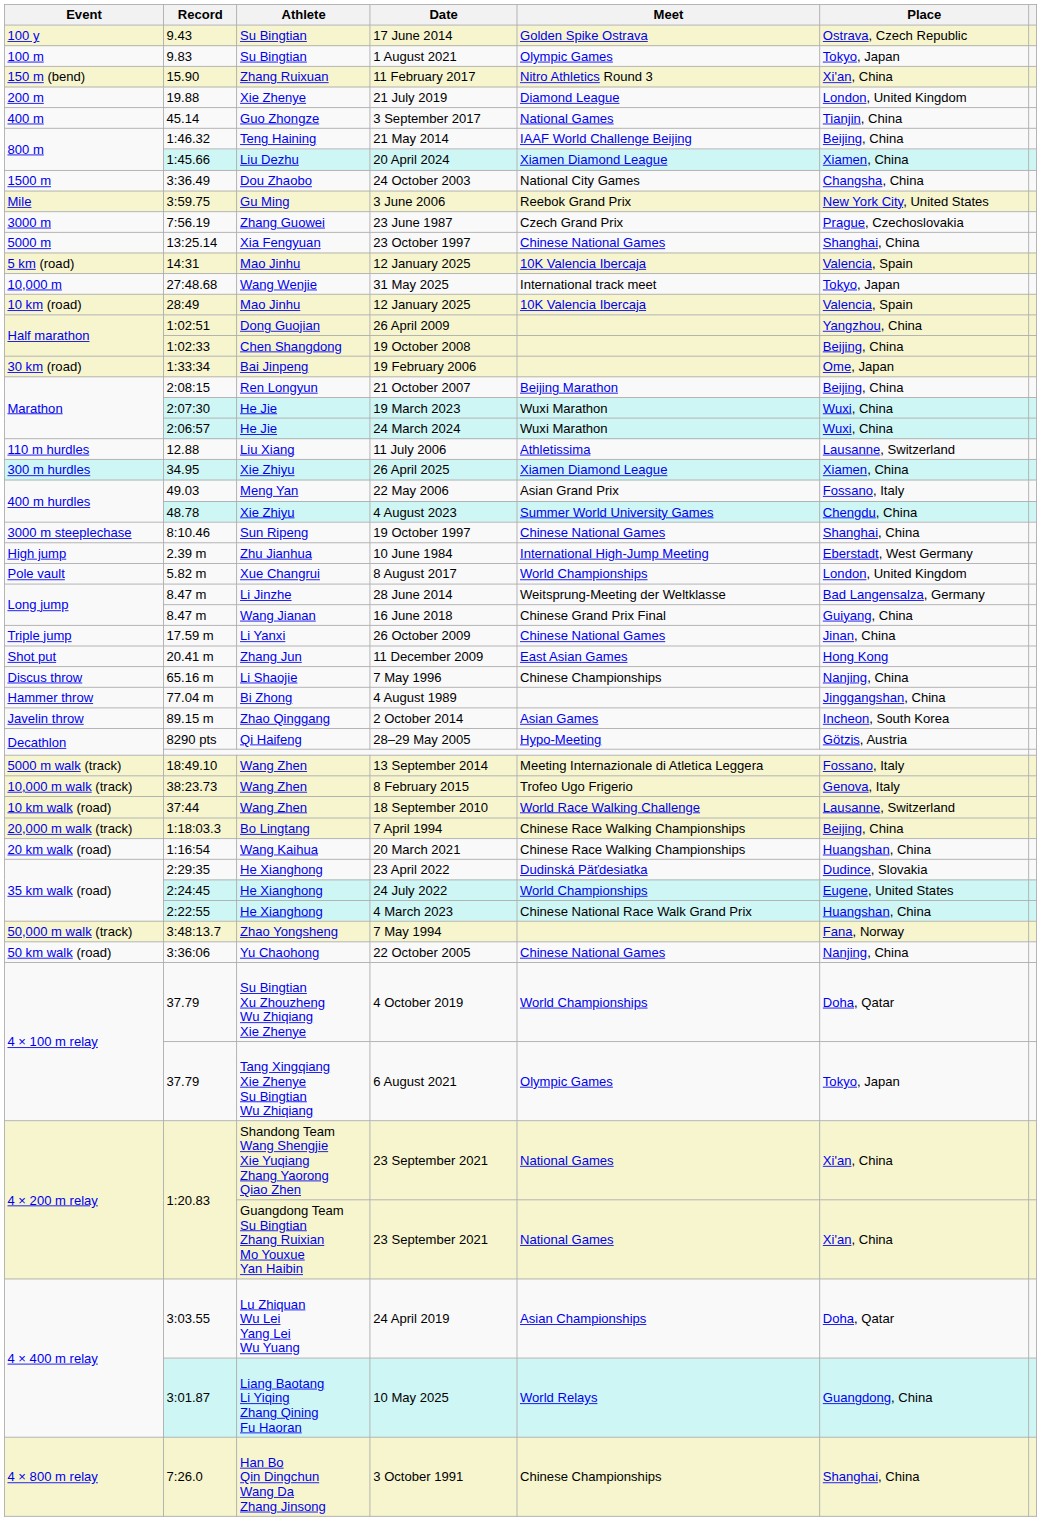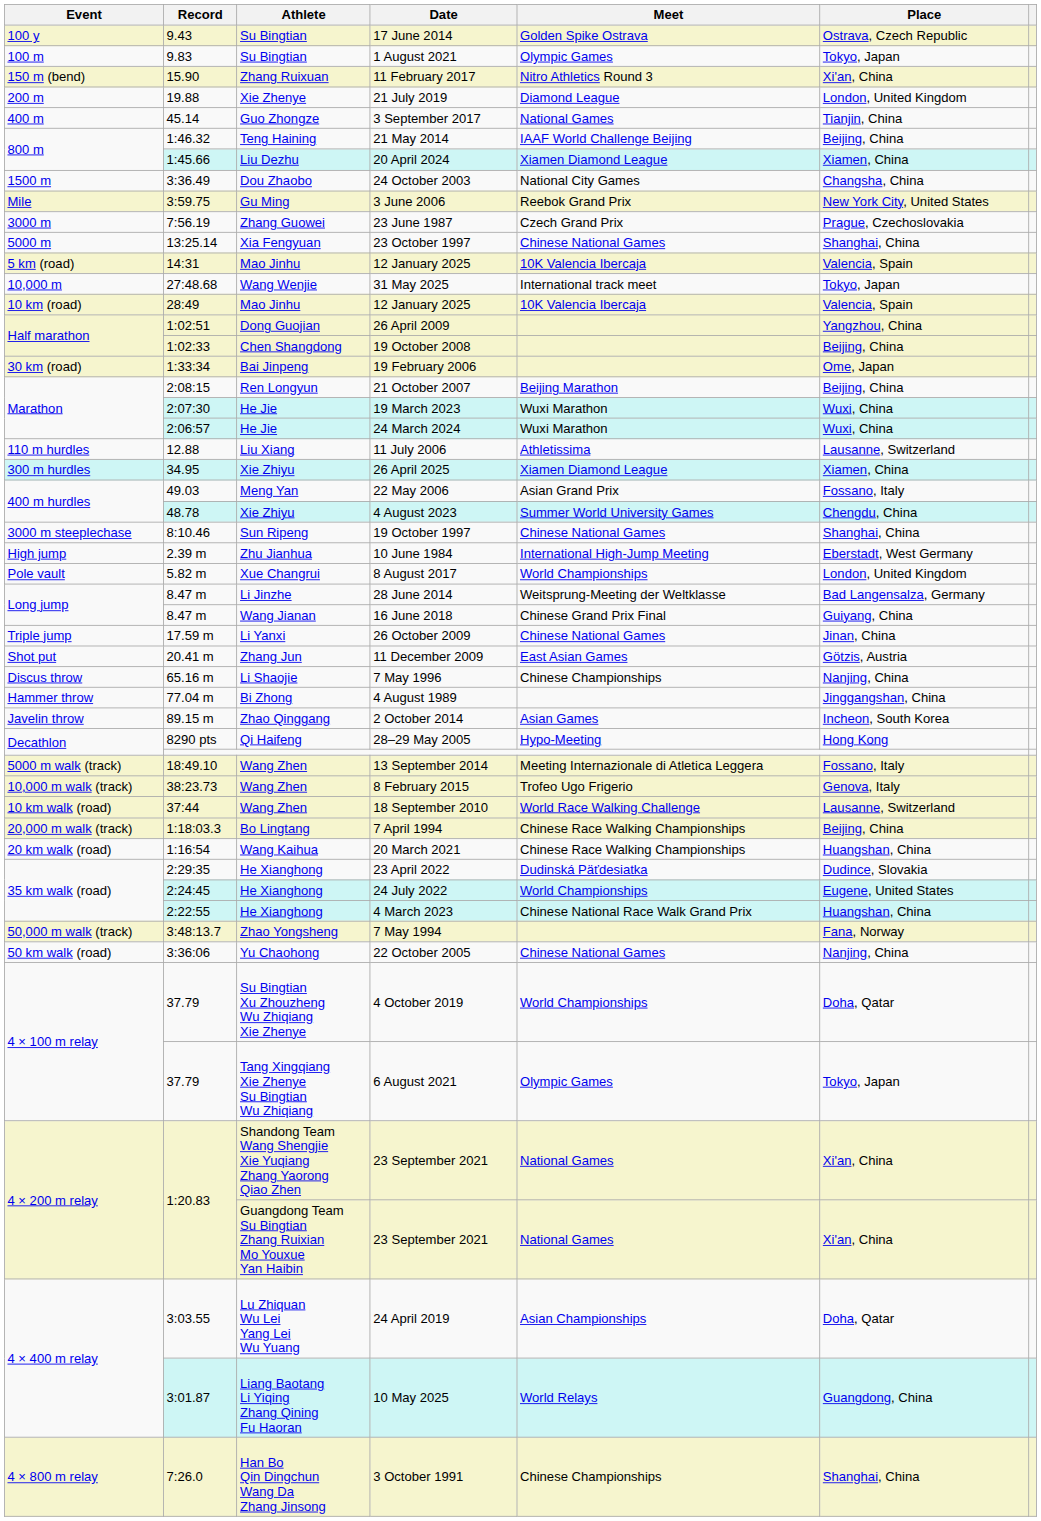 <table class="wikitable" style="font-size:95%; width: 95%;">
 <tr>
 <th>Event</th>
 <th>Record</th>
 <th>Athlete</th>
 <th>Date</th>
 <th>Meet</th>
 <th>Place</th>
 <th></th>
 </tr>
 <tr style="background:#f6F5CE;">
 <td><a href='#'>100 y</a></td>
 <td>9.43 </td>
 <td><a href='#'>Su Bingtian</a></td>
 <td>17 June 2014</td>
 <td><a href='#'>Golden Spike Ostrava</a></td>
 <td><a href='#'>Ostrava</a>, Czech Republic</td>
 <td></td>
 </tr>
 <tr>
 <td><a href='#'>100 m</a></td>
 <td>9.83 </td>
 <td><a href='#'>Su Bingtian</a></td>
 <td>1 August 2021</td>
 <td><a href='#'>Olympic Games</a></td>
 <td><a href='#'>Tokyo</a>, Japan</td>
 <td></td>
 </tr>
 <tr style="background:#f6F5CE;">
 <td><a href='#'>150 m</a> (bend)</td>
 <td>15.90 </td>
 <td><a href='#'>Zhang Ruixuan</a></td>
 <td>11 February 2017</td>
 <td><a href='#'>Nitro Athletics</a> Round 3</td>
 <td><a href='#'>Xi'an</a>, China</td>
 <td></td>
 </tr>
 <tr>
 <td><a href='#'>200 m</a></td>
 <td>19.88 </td>
 <td><a href='#'>Xie Zhenye</a></td>
 <td>21 July 2019</td>
 <td><a href='#'>Diamond League</a></td>
 <td><a href='#'>London</a>, United Kingdom</td>
 <td></td>
 </tr>
 <tr>
 <td><a href='#'>400 m</a></td>
 <td>45.14</td>
 <td><a href='#'>Guo Zhongze</a></td>
 <td>3 September 2017</td>
 <td><a href='#'>National Games</a></td>
 <td><a href='#'>Tianjin</a>, China</td>
 <td></td>
 </tr>
 <tr>
 <td rowspan=2><a href='#'>800 m</a></td>
 <td>1:46.32</td>
 <td><a href='#'>Teng Haining</a></td>
 <td>21 May 2014</td>
 <td><a href='#'>IAAF World Challenge Beijing</a></td>
 <td><a href='#'>Beijing</a>, China</td>
 <td></td>
 </tr>
 <tr bgcolor=#CEF6F5>
 <td>1:45.66</td>
 <td><a href='#'>Liu Dezhu</a></td>
 <td>20 April 2024</td>
 <td><a href='#'>Xiamen Diamond League</a></td>
 <td><a href='#'>Xiamen</a>, China</td>
 <td></td>
 </tr>
 <tr>
 <td><a href='#'>1500 m</a></td>
 <td>3:36.49</td>
 <td><a href='#'>Dou Zhaobo</a></td>
 <td>24 October 2003</td>
 <td>National City Games</td>
 <td><a href='#'>Changsha</a>, China</td>
 <td></td>
 </tr>
 <tr style="background:#f6F5CE;">
 <td><a href='#'>Mile</a></td>
 <td>3:59.75</td>
 <td><a href='#'>Gu Ming</a></td>
 <td>3 June 2006</td>
 <td>Reebok Grand Prix</td>
 <td><a href='#'>New York City</a>, United States</td>
 <td></td>
 </tr>
 <tr>
 <td><a href='#'>3000 m</a></td>
 <td>7:56.19</td>
 <td><a href='#'>Zhang Guowei</a></td>
 <td>23 June 1987</td>
 <td>Czech Grand Prix</td>
 <td><a href='#'>Prague</a>, Czechoslovakia</td>
 <td></td>
 </tr>
 <tr>
 <td><a href='#'>5000 m</a></td>
 <td>13:25.14</td>
 <td><a href='#'>Xia Fengyuan</a></td>
 <td>23 October 1997</td>
 <td><a href='#'>Chinese National Games</a></td>
 <td><a href='#'>Shanghai</a>, China</td>
 <td></td>
 </tr>
 <tr style="background:#f6F5CE;">
 <td><a href='#'>5 km</a> (road)</td>
 <td>14:31</td>
 <td><a href='#'>Mao Jinhu</a></td>
 <td>12 January 2025</td>
 <td><a href='#'>10K Valencia Ibercaja</a></td>
 <td><a href='#'>Valencia</a>, Spain</td>
 <td></td>
 </tr>
 <tr>
 <td><a href='#'>10,000 m</a></td>
 <td>27:48.68</td>
 <td><a href='#'>Wang Wenjie</a></td>
 <td>31 May 2025</td>
 <td>International track meet</td>
 <td><a href='#'>Tokyo</a>, Japan</td>
 <td></td>
 </tr>
 <tr style="background:#f6F5CE;">
 <td><a href='#'>10 km</a> (road)</td>
 <td>28:49</td>
 <td><a href='#'>Mao Jinhu</a></td>
 <td>12 January 2025</td>
 <td><a href='#'>10K Valencia Ibercaja</a></td>
 <td><a href='#'>Valencia</a>, Spain</td>
 <td></td>
 </tr>
 <tr style="background:#f6F5CE;">
 <td rowspan=2><a href='#'>Half marathon</a></td>
 <td>1:02:51</td>
 <td><a href='#'>Dong Guojian</a></td>
 <td>26 April 2009</td>
 <td></td>
 <td><a href='#'>Yangzhou</a>, China</td>
 <td></td>
 </tr>
 <tr style="background:#f6F5CE;">
 <td>1:02:33</td>
 <td><a href='#'>Chen Shangdong</a></td>
 <td>19 October 2008</td>
 <td></td>
 <td><a href='#'>Beijing</a>, China</td>
 <td></td>
 </tr>
 <tr style="background:#f6F5CE;">
 <td><a href='#'>30 km</a> (road)</td>
 <td>1:33:34</td>
 <td><a href='#'>Bai Jinpeng</a></td>
 <td>19 February 2006</td>
 <td></td>
 <td><a href='#'>Ome</a>, Japan</td>
 <td></td>
 </tr>
 <tr>
 <td rowspan=3><a href='#'>Marathon</a></td>
 <td>2:08:15</td>
 <td><a href='#'>Ren Longyun</a></td>
 <td>21 October 2007</td>
 <td><a href='#'>Beijing Marathon</a></td>
 <td><a href='#'>Beijing</a>, China</td>
 <td></td>
 </tr>
 <tr bgcolor=#CEF6F5>
 <td>2:07:30</td>
 <td><a href='#'>He Jie</a></td>
 <td>19 March 2023</td>
 <td>Wuxi Marathon</td>
 <td><a href='#'>Wuxi</a>, China</td>
 <td></td>
 </tr>
 <tr bgcolor=#CEF6F5>
 <td>2:06:57</td>
 <td><a href='#'>He Jie</a></td>
 <td>24 March 2024</td>
 <td>Wuxi Marathon</td>
 <td><a href='#'>Wuxi</a>, China</td>
 <td></td>
 </tr>
 <tr>
 <td><a href='#'>110 m hurdles</a></td>
 <td>12.88 </td>
 <td><a href='#'>Liu Xiang</a></td>
 <td>11 July 2006</td>
 <td><a href='#'>Athletissima</a></td>
 <td><a href='#'>Lausanne</a>, Switzerland</td>
 <td></td>
 </tr>
 <tr bgcolor=#CEF6F5>
 <td><a href='#'>300 m hurdles</a></td>
 <td>34.95</td>
 <td><a href='#'>Xie Zhiyu</a></td>
 <td>26 April 2025</td>
 <td><a href='#'>Xiamen Diamond League</a></td>
 <td><a href='#'>Xiamen</a>, China</td>
 <td></td>
 </tr>
 <tr>
 <td rowspan=2><a href='#'>400 m hurdles</a></td>
 <td>49.03</td>
 <td><a href='#'>Meng Yan</a></td>
 <td>22 May 2006</td>
 <td>Asian Grand Prix</td>
 <td><a href='#'>Fossano</a>, Italy</td>
 <td></td>
 </tr>
 <tr bgcolor=#CEF6F5>
 <td>48.78</td>
 <td><a href='#'>Xie Zhiyu</a></td>
 <td>4 August 2023</td>
 <td><a href='#'>Summer World University Games</a></td>
 <td><a href='#'>Chengdu</a>, China</td>
 <td></td>
 </tr>
 <tr>
 <td><a href='#'>3000 m steeplechase</a></td>
 <td>8:10.46</td>
 <td><a href='#'>Sun Ripeng</a></td>
 <td>19 October 1997</td>
 <td><a href='#'>Chinese National Games</a></td>
 <td><a href='#'>Shanghai</a>, China</td>
 <td></td>
 </tr>
 <tr>
 <td><a href='#'>High jump</a></td>
 <td>2.39 m</td>
 <td><a href='#'>Zhu Jianhua</a></td>
 <td>10 June 1984</td>
 <td><a href='#'>International High-Jump Meeting</a></td>
 <td><a href='#'>Eberstadt</a>, West Germany</td>
 <td></td>
 </tr>
 <tr>
 <td><a href='#'>Pole vault</a></td>
 <td>5.82 m</td>
 <td><a href='#'>Xue Changrui</a></td>
 <td>8 August 2017</td>
 <td><a href='#'>World Championships</a></td>
 <td><a href='#'>London</a>, United Kingdom</td>
 <td></td>
 </tr>
 <tr>
 <td rowspan=2><a href='#'>Long jump</a></td>
 <td>8.47 m </td>
 <td><a href='#'>Li Jinzhe</a></td>
 <td>28 June 2014 </td>
 <td>Weitsprung-Meeting der Weltklasse</td>
 <td><a href='#'>Bad Langensalza</a>, Germany</td>
 <td></td>
 </tr>
 <tr>
 <td>8.47 m  </td>
 <td><a href='#'>Wang Jianan</a></td>
 <td>16 June 2018</td>
 <td>Chinese Grand Prix Final</td>
 <td><a href='#'>Guiyang</a>, China</td>
 <td></td>
 </tr>
 <tr>
 <td><a href='#'>Triple jump</a></td>
 <td>17.59 m </td>
 <td><a href='#'>Li Yanxi</a></td>
 <td>26 October 2009</td>
 <td><a href='#'>Chinese National Games</a></td>
 <td><a href='#'>Jinan</a>, China</td>
 <td></td>
 </tr>
 <tr>
 <td><a href='#'>Shot put</a></td>
 <td>20.41 m</td>
 <td><a href='#'>Zhang Jun</a></td>
 <td>11 December 2009</td>
 <td><a href='#'>East Asian Games</a></td>
-<td><a href='#'>Hong Kong</a></td>
+<td><a href='#'>Götzis</a>, Austria</td>
 <td></td>
 </tr>
 <tr>
 <td><a href='#'>Discus throw</a></td>
 <td>65.16 m</td>
 <td><a href='#'>Li Shaojie</a></td>
 <td>7 May 1996</td>
 <td>Chinese Championships</td>
 <td><a href='#'>Nanjing</a>, China</td>
 <td></td>
 </tr>
 <tr>
 <td><a href='#'>Hammer throw</a></td>
 <td>77.04 m</td>
 <td><a href='#'>Bi Zhong</a></td>
 <td>4 August 1989</td>
 <td></td>
 <td><a href='#'>Jinggangshan</a>, China</td>
 <td></td>
 </tr>
 <tr>
 <td><a href='#'>Javelin throw</a></td>
 <td>89.15 m</td>
 <td><a href='#'>Zhao Qinggang</a></td>
 <td>2 October 2014</td>
 <td><a href='#'>Asian Games</a></td>
 <td><a href='#'>Incheon</a>, South Korea</td>
 <td></td>
 </tr>
 <tr>
 <td rowspan=2><a href='#'>Decathlon</a></td>
 <td>8290 pts</td>
 <td><a href='#'>Qi Haifeng</a></td>
 <td>28–29 May 2005</td>
 <td><a href='#'>Hypo-Meeting</a></td>
-<td><a href='#'>Götzis</a>, Austria</td>
+<td><a href='#'>Hong Kong</a></td>
 <td></td>
 </tr>
 <tr>
 <td colspan=5></td>
 <td></td>
 </tr>
 <tr style="background:#f6F5CE;">
 <td><a href='#'>5000 m walk</a> (track)</td>
 <td>18:49.10</td>
 <td><a href='#'>Wang Zhen</a></td>
 <td>13 September 2014</td>
 <td>Meeting Internazionale di Atletica Leggera</td>
 <td><a href='#'>Fossano</a>, Italy</td>
 <td></td>
 </tr>
 <tr style="background:#f6F5CE;">
 <td><a href='#'>10,000 m walk</a> (track)</td>
 <td>38:23.73</td>
 <td><a href='#'>Wang Zhen</a></td>
 <td>8 February 2015</td>
 <td>Trofeo Ugo Frigerio</td>
 <td><a href='#'>Genova</a>, Italy</td>
 <td></td>
 </tr>
 <tr style="background:#f6F5CE;">
 <td><a href='#'>10 km walk</a> (road)</td>
 <td>37:44</td>
 <td><a href='#'>Wang Zhen</a></td>
 <td>18 September 2010</td>
 <td><a href='#'>World Race Walking Challenge</a></td>
 <td><a href='#'>Lausanne</a>, Switzerland</td>
 <td></td>
 </tr>
 <tr style="background:#f6F5CE;">
 <td><a href='#'>20,000 m walk</a> (track)</td>
 <td>1:18:03.3 </td>
 <td><a href='#'>Bo Lingtang</a></td>
 <td>7 April 1994</td>
 <td>Chinese Race Walking Championships</td>
 <td><a href='#'>Beijing</a>, China</td>
 <td></td>
 </tr>
 <tr>
 <td><a href='#'>20 km walk</a> (road)</td>
 <td>1:16:54</td>
 <td><a href='#'>Wang Kaihua</a></td>
 <td>20 March 2021</td>
 <td>Chinese Race Walking Championships</td>
 <td><a href='#'>Huangshan</a>, China</td>
 <td></td>
 </tr>
 <tr>
 <td rowspan=3><a href='#'>35 km walk</a> (road)</td>
 <td>2:29:35</td>
 <td><a href='#'>He Xianghong</a></td>
 <td>23 April 2022</td>
 <td><a href='#'>Dudinská Päťdesiatka</a></td>
 <td><a href='#'>Dudince</a>, Slovakia</td>
 <td></td>
 </tr>
 <tr bgcolor=#CEF6F5>
 <td>2:24:45</td>
 <td><a href='#'>He Xianghong</a></td>
 <td>24 July 2022</td>
 <td><a href='#'>World Championships</a></td>
 <td><a href='#'>Eugene</a>, United States</td>
 <td></td>
 </tr>
 <tr bgcolor=#CEF6F5>
 <td>2:22:55</td>
 <td><a href='#'>He Xianghong</a></td>
 <td>4 March 2023</td>
 <td>Chinese National Race Walk Grand Prix</td>
 <td><a href='#'>Huangshan</a>, China</td>
 <td></td>
 </tr>
 <tr style="background:#f6F5CE;">
 <td><a href='#'>50,000 m walk</a> (track)</td>
 <td>3:48:13.7</td>
 <td><a href='#'>Zhao Yongsheng</a></td>
 <td>7 May 1994</td>
 <td></td>
 <td><a href='#'>Fana</a>, Norway</td>
 <td></td>
 </tr>
 <tr>
 <td><a href='#'>50 km walk</a> (road)</td>
 <td>3:36:06</td>
 <td><a href='#'>Yu Chaohong</a></td>
 <td>22 October 2005</td>
 <td><a href='#'>Chinese National Games</a></td>
 <td><a href='#'>Nanjing</a>, China</td>
 <td></td>
 </tr>
 <tr>
 <td rowspan=2><a href='#'>4 × 100 m relay</a></td>
 <td>37.79</td>
 <td><br><a href='#'>Su Bingtian</a><br><a href='#'>Xu Zhouzheng</a><br><a href='#'>Wu Zhiqiang</a><br><a href='#'>Xie Zhenye</a></td>
 <td>4 October 2019</td>
 <td><a href='#'>World Championships</a></td>
 <td><a href='#'>Doha</a>, Qatar</td>
 <td></td>
 </tr>
 <tr>
 <td>37.79</td>
 <td><br><a href='#'>Tang Xingqiang</a><br><a href='#'>Xie Zhenye</a><br><a href='#'>Su Bingtian</a><br><a href='#'>Wu Zhiqiang</a></td>
 <td>6 August 2021</td>
 <td><a href='#'>Olympic Games</a></td>
 <td><a href='#'>Tokyo</a>, Japan</td>
 <td></td>
 </tr>
 <tr style="background:#f6F5CE;">
 <td rowspan=2><a href='#'>4 × 200 m relay</a></td>
 <td rowspan=2>1:20.83</td>
 <td>Shandong Team<br><a href='#'>Wang Shengjie</a><br><a href='#'>Xie Yuqiang</a><br><a href='#'>Zhang Yaorong</a><br><a href='#'>Qiao Zhen</a></td>
 <td>23 September 2021</td>
 <td><a href='#'>National Games</a></td>
 <td><a href='#'>Xi'an</a>, China</td>
 <td></td>
 </tr>
 <tr style="background:#f6F5CE;">
 <td>Guangdong Team<br><a href='#'>Su Bingtian</a><br><a href='#'>Zhang Ruixian</a><br><a href='#'>Mo Youxue</a><br><a href='#'>Yan Haibin</a></td>
 <td>23 September 2021</td>
 <td><a href='#'>National Games</a></td>
 <td><a href='#'>Xi'an</a>, China</td>
 <td></td>
 </tr>
 <tr>
 <td rowspan=2><a href='#'>4 × 400 m relay</a></td>
 <td>3:03.55</td>
 <td><br><a href='#'>Lu Zhiquan</a><br><a href='#'>Wu Lei</a><br><a href='#'>Yang Lei</a><br><a href='#'>Wu Yuang</a></td>
 <td>24 April 2019</td>
 <td><a href='#'>Asian Championships</a></td>
 <td><a href='#'>Doha</a>, Qatar</td>
 <td></td>
 </tr>
 <tr bgcolor=#CEF6F5>
 <td>3:01.87</td>
 <td><br><a href='#'>Liang Baotang</a><br><a href='#'>Li Yiqing</a><br><a href='#'>Zhang Qining</a><br><a href='#'>Fu Haoran</a></td>
 <td>10 May 2025</td>
 <td><a href='#'>World Relays</a></td>
 <td><a href='#'>Guangdong</a>, China</td>
 <td></td>
 </tr>
 <tr style="background:#f6F5CE;">
 <td><a href='#'>4 × 800 m relay</a></td>
 <td>7:26.0</td>
 <td><br><a href='#'>Han Bo</a><br><a href='#'>Qin Dingchun</a><br><a href='#'>Wang Da</a><br><a href='#'>Zhang Jinsong</a></td>
 <td>3 October 1991</td>
 <td>Chinese Championships</td>
 <td><a href='#'>Shanghai</a>, China</td>
 <td></td>
 </tr>
 </table>
